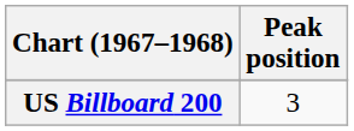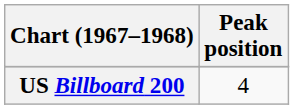 <table class="wikitable sortable plainrowheaders" style="text-align:center">
 <tr>
 <th scope="col">Chart (1967–1968)</th>
 <th scope="col">Peak<br>position</th>
 </tr>
 <tr>
 </tr>
 <tr>
 </tr>
 <tr>
 <th scope="row">US <a href='#'><em>Billboard</em> 200</a></th>
-<td>3</td>
+<td>4</td>
 </tr>
 </table>
